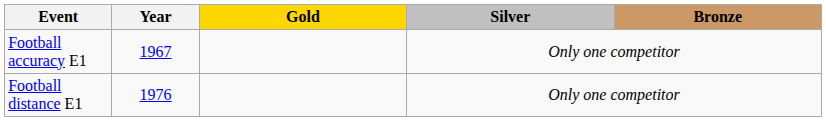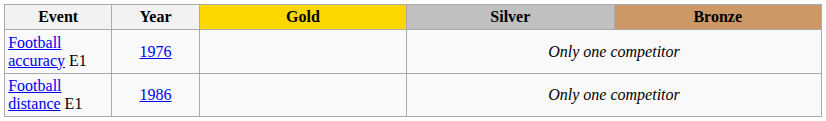 <table class="wikitable">
 <tr>
 <th width="100em">Event</th>
 <th width="80em">Year</th>
 <td width="200em" align=center bgcolor=gold><strong>Gold</strong></td>
 <td width="200em" align=center bgcolor=silver><strong>Silver</strong></td>
 <td width="200em" align=center bgcolor=cc9966><strong>Bronze</strong></td>
 </tr>
 <tr>
 <td><a href='#'>Football accuracy</a> E1</td>
-<td align=center><a href='#'>1967</a></td>
+<td align=center><a href='#'>1976</a></td>
 <td></td>
 <td colspan="2" align="center"><em>Only one competitor</em></td>
 </tr>
 <tr>
 <td><a href='#'>Football distance</a> E1</td>
-<td align=center><a href='#'>1976</a></td>
+<td align=center><a href='#'>1986</a></td>
 <td></td>
 <td colspan="2" align="center"><em>Only one competitor</em></td>
 </tr>
 </table>
